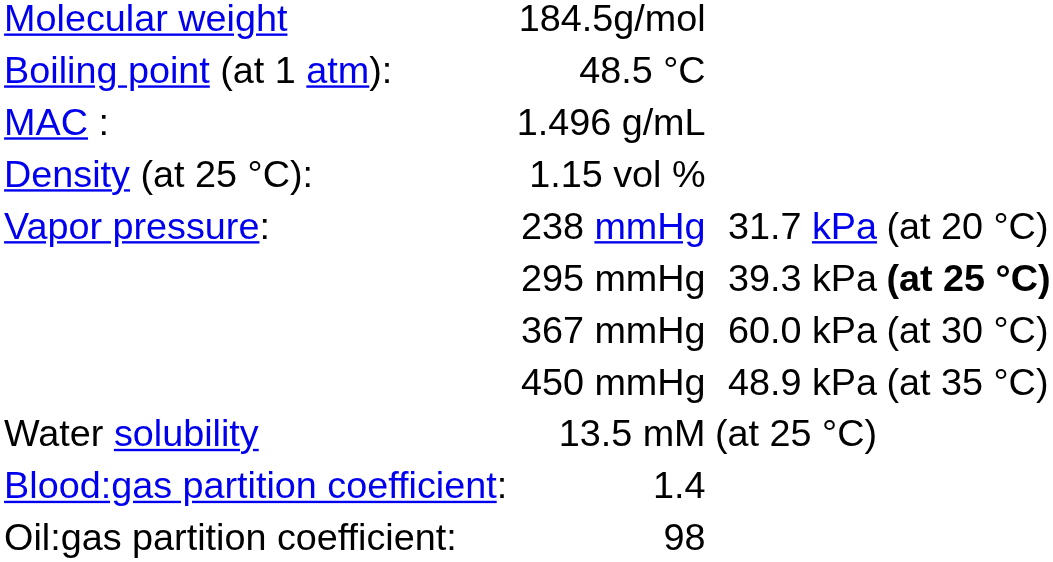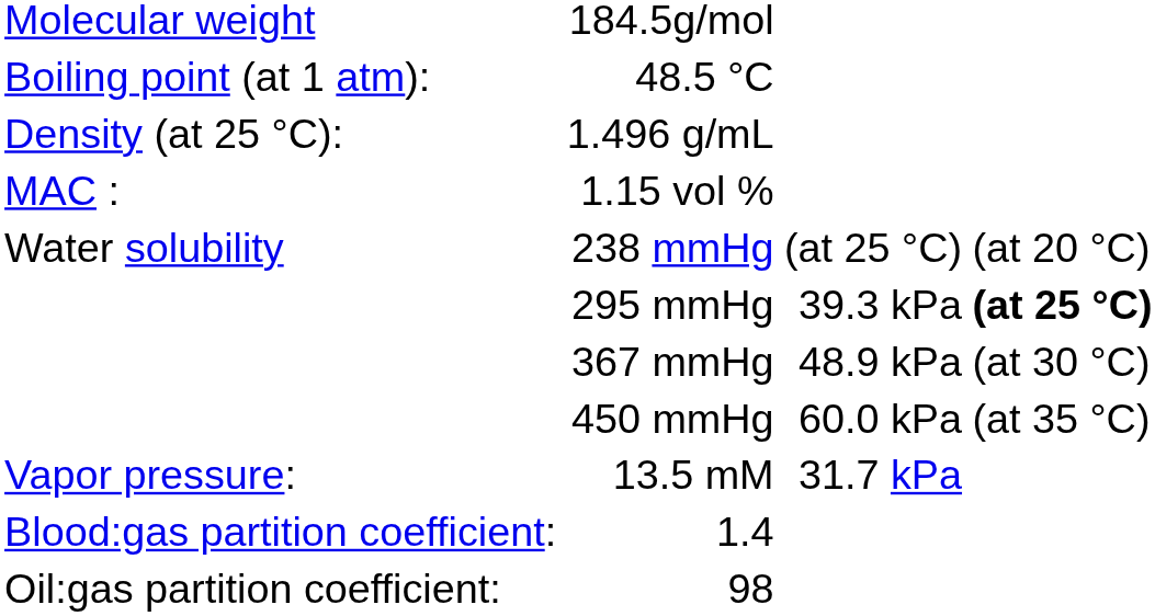 <table>
 <tr>
 <td><a href='#'>Molecular weight</a></td>
 <td align=right>184.5g/mol</td>
 <td></td>
 </tr>
 <tr>
 <td><a href='#'>Boiling point</a> (at 1 <a href='#'>atm</a>):</td>
 <td align=right>48.5 °C</td>
 <td></td>
 <td></td>
 </tr>
 <tr>
-<td><a href='#'>MAC</a> :</td>
+<td><a href='#'>Density</a> (at 25 °C):</td>
 <td align=right>1.496 g/mL</td>
 <td></td>
 </tr>
 <tr>
-<td><a href='#'>Density</a> (at 25 °C):</td>
+<td><a href='#'>MAC</a> :</td>
 <td align=right>1.15 vol %</td>
 <td></td>
 </tr>
 <tr>
-<td><a href='#'>Vapor pressure</a>:</td>
+<td>Water <a href='#'>solubility</a></td>
 <td align=right>238 <a href='#'>mmHg</a></td>
-<td align=right>31.7 <a href='#'>kPa</a></td>
+<td>(at 25 °C)</td>
 <td>(at 20 °C)</td>
 </tr>
 <tr>
 <td></td>
 <td align=right>295 mmHg</td>
 <td align=right>39.3 kPa</td>
 <td><strong>(at 25 °C)</strong></td>
 </tr>
 <tr>
 <td></td>
 <td align=right>367 mmHg</td>
-<td align=right>60.0 kPa</td>
+<td align=right>48.9 kPa</td>
 <td>(at 30 °C)</td>
 </tr>
 <tr>
 <td></td>
 <td align=right>450 mmHg</td>
-<td align=right>48.9 kPa</td>
+<td align=right>60.0 kPa</td>
 <td>(at 35 °C)</td>
 </tr>
 <tr>
-<td>Water <a href='#'>solubility</a></td>
+<td><a href='#'>Vapor pressure</a>:</td>
 <td align=right>13.5 mM</td>
-<td>(at 25 °C)</td>
+<td align=right>31.7 <a href='#'>kPa</a></td>
 </tr>
 <tr>
 <td><a href='#'>Blood:gas partition coefficient</a>:</td>
 <td align=right>1.4</td>
 </tr>
 <tr>
 <td>Oil:gas partition coefficient:</td>
 <td align=right>98</td>
 </tr>
 </table>
